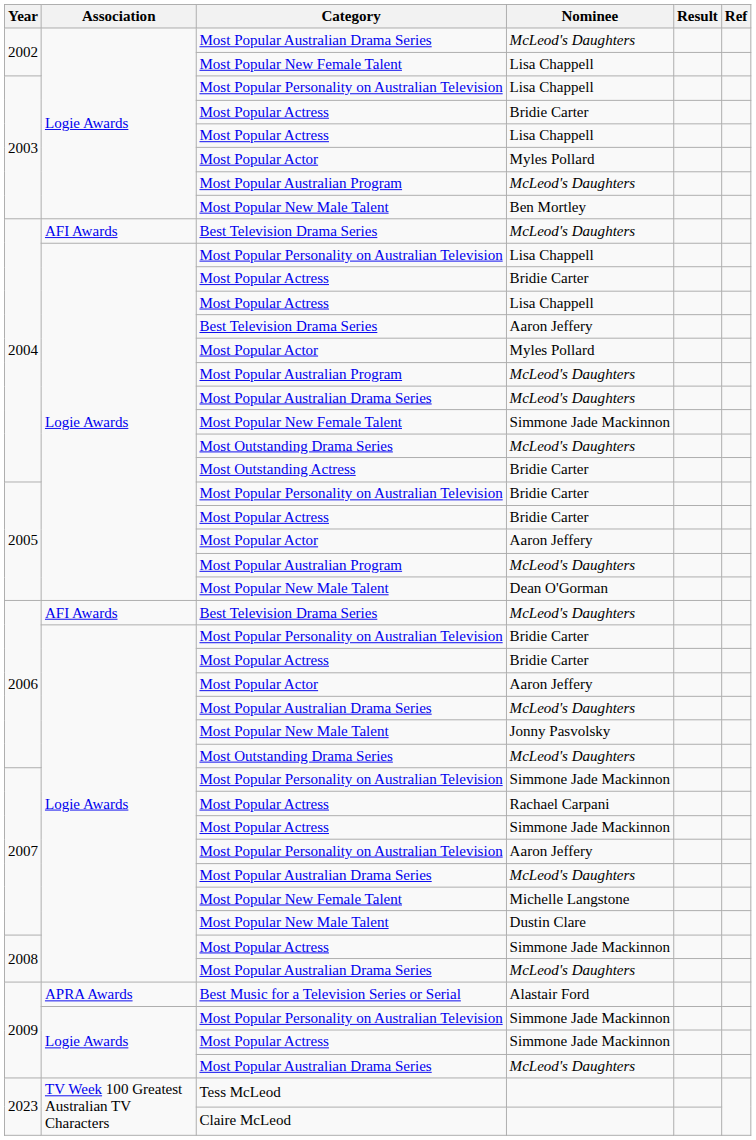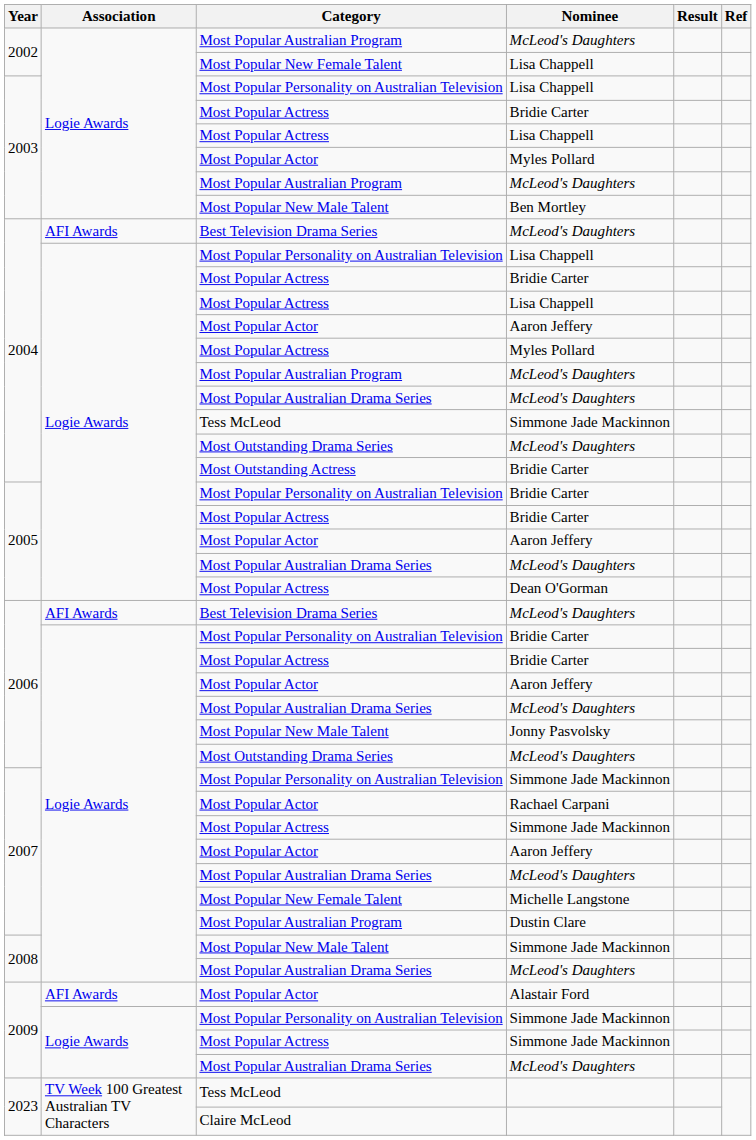 <table class="wikitable">
 <tr>
 <th>Year</th>
 <th width="157">Association</th>
 <th>Category</th>
 <th>Nominee</th>
 <th>Result</th>
 <th>Ref</th>
 </tr>
 <tr>
 <td rowspan="2">2002</td>
 <td rowspan="8"><a href='#'>Logie Awards</a></td>
-<td><a href='#'>Most Popular Australian Drama Series</a></td>
+<td><a href='#'>Most Popular Australian Program</a></td>
 <td><em>McLeod's Daughters</em></td>
 <td></td>
 <td align="center"></td>
 </tr>
 <tr>
 <td><a href='#'>Most Popular New Female Talent</a></td>
 <td>Lisa Chappell</td>
 <td></td>
 <td align="center"></td>
 </tr>
 <tr>
 <td rowspan="6">2003</td>
 <td><a href='#'>Most Popular Personality on Australian Television</a></td>
 <td>Lisa Chappell</td>
 <td></td>
 <td align="center"></td>
 </tr>
 <tr>
 <td><a href='#'>Most Popular Actress</a></td>
 <td>Bridie Carter</td>
 <td></td>
 <td align="center"></td>
 </tr>
 <tr>
 <td><a href='#'>Most Popular Actress</a></td>
 <td>Lisa Chappell</td>
 <td></td>
 <td align="center"></td>
 </tr>
 <tr>
 <td><a href='#'>Most Popular Actor</a></td>
 <td>Myles Pollard</td>
 <td></td>
 <td align="center"></td>
 </tr>
 <tr>
 <td><a href='#'>Most Popular Australian Program</a></td>
 <td><em>McLeod's Daughters</em></td>
 <td></td>
 <td align="center"></td>
 </tr>
 <tr>
 <td><a href='#'>Most Popular New Male Talent</a></td>
 <td>Ben Mortley</td>
 <td></td>
 <td align="center"></td>
 </tr>
 <tr>
 <td rowspan="11">2004</td>
 <td><a href='#'>AFI Awards</a></td>
 <td><a href='#'>Best Television Drama Series</a></td>
 <td><em>McLeod's Daughters</em></td>
 <td></td>
 <td align="center"></td>
 </tr>
 <tr>
 <td rowspan="15"><a href='#'>Logie Awards</a></td>
 <td><a href='#'>Most Popular Personality on Australian Television</a></td>
 <td>Lisa Chappell</td>
 <td></td>
 <td align="center"></td>
 </tr>
 <tr>
 <td><a href='#'>Most Popular Actress</a></td>
 <td>Bridie Carter</td>
 <td></td>
 <td align="center"></td>
 </tr>
 <tr>
 <td><a href='#'>Most Popular Actress</a></td>
 <td>Lisa Chappell</td>
 <td></td>
 <td align="center"></td>
 </tr>
 <tr>
-<td><a href='#'>Best Television Drama Series</a></td>
+<td><a href='#'>Most Popular Actor</a></td>
 <td>Aaron Jeffery</td>
 <td></td>
 <td align="center"></td>
 </tr>
 <tr>
-<td><a href='#'>Most Popular Actor</a></td>
+<td><a href='#'>Most Popular Actress</a></td>
 <td>Myles Pollard</td>
 <td></td>
 <td align="center"></td>
 </tr>
 <tr>
 <td><a href='#'>Most Popular Australian Program</a></td>
 <td><em>McLeod's Daughters</em></td>
 <td></td>
 <td align="center"></td>
 </tr>
 <tr>
 <td><a href='#'>Most Popular Australian Drama Series</a></td>
 <td><em>McLeod's Daughters</em></td>
 <td></td>
 <td align="center"></td>
 </tr>
 <tr>
-<td><a href='#'>Most Popular New Female Talent</a></td>
+<td>Tess McLeod</td>
 <td>Simmone Jade Mackinnon</td>
 <td></td>
 <td align="center"></td>
 </tr>
 <tr>
 <td><a href='#'>Most Outstanding Drama Series</a></td>
 <td><em>McLeod's Daughters</em></td>
 <td></td>
 <td align="center"></td>
 </tr>
 <tr>
 <td><a href='#'>Most Outstanding Actress</a></td>
 <td>Bridie Carter</td>
 <td></td>
 <td align="center"></td>
 </tr>
 <tr>
 <td rowspan="5">2005</td>
 <td><a href='#'>Most Popular Personality on Australian Television</a></td>
 <td>Bridie Carter</td>
 <td></td>
 <td align="center"></td>
 </tr>
 <tr>
 <td><a href='#'>Most Popular Actress</a></td>
 <td>Bridie Carter</td>
 <td></td>
 <td align="center"></td>
 </tr>
 <tr>
 <td><a href='#'>Most Popular Actor</a></td>
 <td>Aaron Jeffery</td>
 <td></td>
 <td align="center"></td>
 </tr>
 <tr>
-<td><a href='#'>Most Popular Australian Program</a></td>
+<td><a href='#'>Most Popular Australian Drama Series</a></td>
 <td><em>McLeod's Daughters</em></td>
 <td></td>
 <td align="center"></td>
 </tr>
 <tr>
-<td><a href='#'>Most Popular New Male Talent</a></td>
+<td><a href='#'>Most Popular Actress</a></td>
 <td>Dean O'Gorman</td>
 <td></td>
 <td align="center"></td>
 </tr>
 <tr>
 <td rowspan="7">2006</td>
 <td><a href='#'>AFI Awards</a></td>
 <td><a href='#'>Best Television Drama Series</a></td>
 <td><em>McLeod's Daughters</em></td>
 <td></td>
 <td align="center"></td>
 </tr>
 <tr>
 <td rowspan="15"><a href='#'>Logie Awards</a></td>
 <td><a href='#'>Most Popular Personality on Australian Television</a></td>
 <td>Bridie Carter</td>
 <td></td>
 <td align="center"></td>
 </tr>
 <tr>
 <td><a href='#'>Most Popular Actress</a></td>
 <td>Bridie Carter</td>
 <td></td>
 <td align="center"></td>
 </tr>
 <tr>
 <td><a href='#'>Most Popular Actor</a></td>
 <td>Aaron Jeffery</td>
 <td></td>
 <td align="center"></td>
 </tr>
 <tr>
 <td><a href='#'>Most Popular Australian Drama Series</a></td>
 <td><em>McLeod's Daughters</em></td>
 <td></td>
 <td align="center"></td>
 </tr>
 <tr>
 <td><a href='#'>Most Popular New Male Talent</a></td>
 <td>Jonny Pasvolsky</td>
 <td></td>
 <td align="center"></td>
 </tr>
 <tr>
 <td><a href='#'>Most Outstanding Drama Series</a></td>
 <td><em>McLeod's Daughters</em></td>
 <td></td>
 <td align="center"></td>
 </tr>
 <tr>
 <td rowspan="7">2007</td>
 <td><a href='#'>Most Popular Personality on Australian Television</a></td>
 <td>Simmone Jade Mackinnon</td>
 <td></td>
 <td align="center"></td>
 </tr>
 <tr>
-<td><a href='#'>Most Popular Actress</a></td>
+<td><a href='#'>Most Popular Actor</a></td>
 <td>Rachael Carpani</td>
 <td></td>
 <td align="center"></td>
 </tr>
 <tr>
 <td><a href='#'>Most Popular Actress</a></td>
 <td>Simmone Jade Mackinnon</td>
 <td></td>
 <td align="center"></td>
 </tr>
 <tr>
-<td><a href='#'>Most Popular Personality on Australian Television</a></td>
+<td><a href='#'>Most Popular Actor</a></td>
 <td>Aaron Jeffery</td>
 <td></td>
 <td align="center"></td>
 </tr>
 <tr>
 <td><a href='#'>Most Popular Australian Drama Series</a></td>
 <td><em>McLeod's Daughters</em></td>
 <td></td>
 <td align="center"></td>
 </tr>
 <tr>
 <td><a href='#'>Most Popular New Female Talent</a></td>
 <td>Michelle Langstone</td>
 <td></td>
 <td align="center"></td>
 </tr>
 <tr>
-<td><a href='#'>Most Popular New Male Talent</a></td>
+<td><a href='#'>Most Popular Australian Program</a></td>
 <td>Dustin Clare</td>
 <td></td>
 <td align="center"></td>
 </tr>
 <tr>
 <td rowspan="2">2008</td>
-<td><a href='#'>Most Popular Actress</a></td>
+<td><a href='#'>Most Popular New Male Talent</a></td>
 <td>Simmone Jade Mackinnon</td>
 <td></td>
 <td align="center"></td>
 </tr>
 <tr>
 <td><a href='#'>Most Popular Australian Drama Series</a></td>
 <td><em>McLeod's Daughters</em></td>
 <td></td>
 <td align="center"></td>
 </tr>
 <tr>
 <td rowspan="4">2009</td>
-<td><a href='#'>APRA Awards</a></td>
-<td><a href='#'>Best Music for a Television Series or Serial</a></td>
+<td><a href='#'>AFI Awards</a></td>
+<td><a href='#'>Most Popular Actor</a></td>
 <td>Alastair Ford</td>
 <td></td>
 <td align="center"></td>
 </tr>
 <tr>
 <td rowspan="3"><a href='#'>Logie Awards</a></td>
 <td><a href='#'>Most Popular Personality on Australian Television</a></td>
 <td>Simmone Jade Mackinnon</td>
 <td></td>
 <td align="center"></td>
 </tr>
 <tr>
 <td><a href='#'>Most Popular Actress</a></td>
 <td>Simmone Jade Mackinnon</td>
 <td></td>
 <td align="center"></td>
 </tr>
 <tr>
 <td><a href='#'>Most Popular Australian Drama Series</a></td>
 <td><em>McLeod's Daughters</em></td>
 <td></td>
 <td align="center"></td>
 </tr>
 <tr>
 <td rowspan="2">2023</td>
 <td rowspan="2"><a href='#'>TV Week</a> 100 Greatest Australian TV Characters</td>
 <td>Tess McLeod</td>
 <td></td>
 <td></td>
 <td align="center" rowspan="2"><br></td>
 </tr>
 <tr>
 <td>Claire McLeod</td>
 <td></td>
 <td></td>
 </tr>
 </table>
